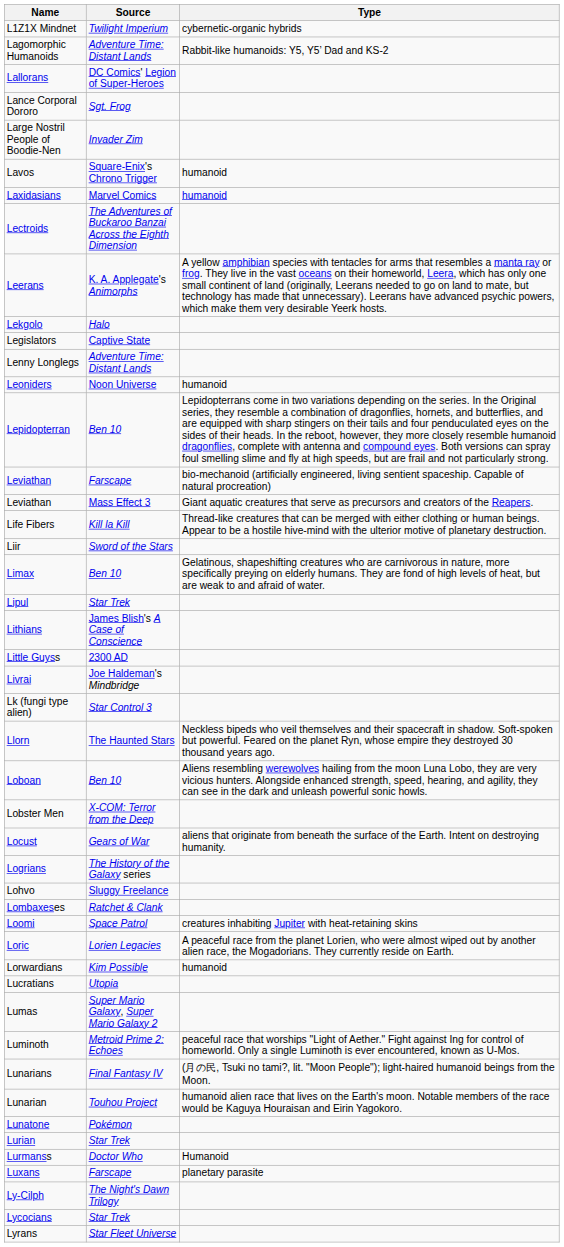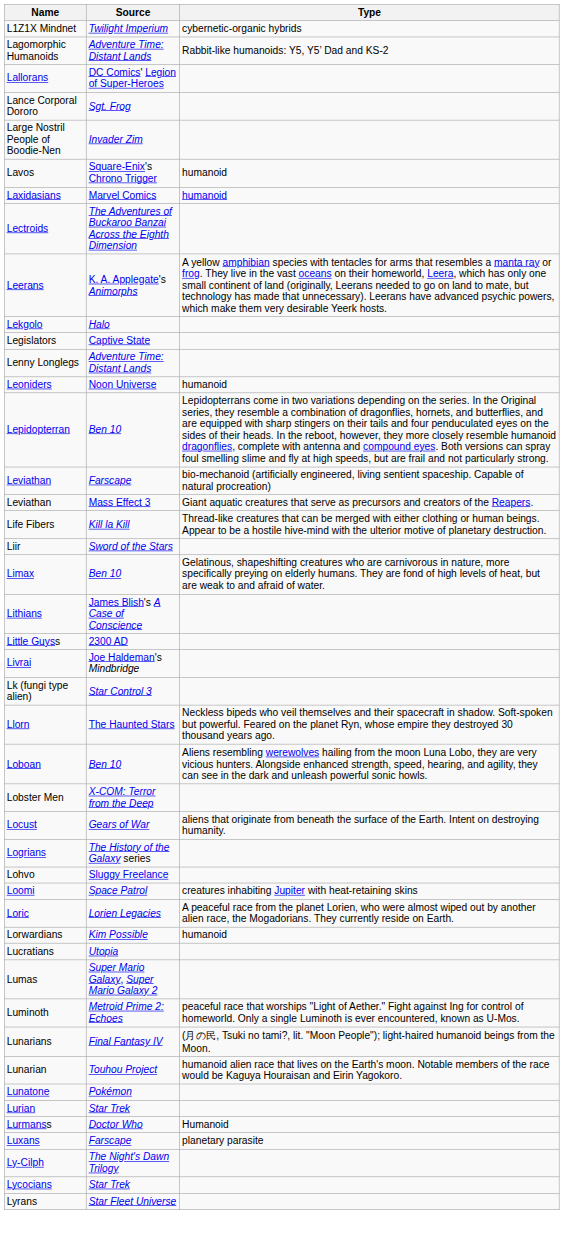 <table class="wikitable sortable">
 <tr>
 <th>Name</th>
 <th>Source</th>
 <th>Type</th>
 </tr>
 <tr>
 <td>L1Z1X Mindnet</td>
 <td><em><a href='#'>Twilight Imperium</a></em></td>
 <td>cybernetic-organic hybrids</td>
 </tr>
 <tr>
 <td>Lagomorphic Humanoids</td>
 <td><em><a href='#'>Adventure Time: Distant Lands</a></em></td>
 <td>Rabbit-like humanoids: Y5, Y5’ Dad and KS-2</td>
 </tr>
 <tr>
 <td><a href='#'>Lallorans</a></td>
 <td><a href='#'>DC Comics</a>' <a href='#'>Legion of Super-Heroes</a></td>
 <td></td>
 </tr>
 <tr>
 <td>Lance Corporal Dororo</td>
 <td><em><a href='#'>Sgt. Frog</a></em></td>
 <td></td>
 </tr>
 <tr>
 <td>Large Nostril People of Boodie-Nen</td>
 <td><em><a href='#'>Invader Zim</a></em></td>
 <td></td>
 </tr>
 <tr>
 <td>Lavos</td>
 <td><a href='#'>Square-Enix</a>'s <a href='#'>Chrono Trigger</a></td>
 <td>humanoid</td>
 </tr>
 <tr>
 <td><a href='#'>Laxidasians</a></td>
 <td><a href='#'>Marvel Comics</a></td>
 <td><a href='#'>humanoid</a></td>
 </tr>
 <tr>
 <td><a href='#'>Lectroids</a></td>
 <td><em><a href='#'>The Adventures of Buckaroo Banzai Across the Eighth Dimension</a></em></td>
 <td></td>
 </tr>
 <tr>
 <td><a href='#'>Leerans</a></td>
 <td><a href='#'>K. A. Applegate</a>'s <em><a href='#'>Animorphs</a></em></td>
 <td>A yellow <a href='#'>amphibian</a> species with tentacles for arms that resembles a <a href='#'>manta ray</a> or <a href='#'>frog</a>. They live in the vast <a href='#'>oceans</a> on their homeworld, <a href='#'>Leera</a>, which has only one small continent of land (originally, Leerans needed to go on land to mate, but technology has made that unnecessary). Leerans have advanced psychic powers, which make them very desirable Yeerk hosts.</td>
 </tr>
 <tr>
 <td><a href='#'>Lekgolo</a></td>
 <td><em><a href='#'>Halo</a></em></td>
 <td></td>
 </tr>
 <tr>
 <td>Legislators</td>
 <td><a href='#'>Captive State</a></td>
 <td></td>
 </tr>
 <tr>
 <td>Lenny Longlegs</td>
 <td><em><a href='#'>Adventure Time: Distant Lands</a></em></td>
 <td></td>
 </tr>
 <tr>
 <td><a href='#'>Leoniders</a></td>
 <td><a href='#'>Noon Universe</a></td>
 <td>humanoid</td>
 </tr>
 <tr>
 <td><a href='#'>Lepidopterran</a></td>
 <td><em><a href='#'>Ben 10</a></em></td>
 <td>Lepidopterrans come in two variations depending on the series. In the Original series, they resemble a combination of dragonflies, hornets, and butterflies, and are equipped with sharp stingers on their tails and four penduculated eyes on the sides of their heads. In the reboot, however, they more closely resemble humanoid <a href='#'>dragonflies</a>, complete with antenna and <a href='#'>compound eyes</a>. Both versions can spray foul smelling slime and fly at high speeds, but are frail and not particularly strong.</td>
 </tr>
 <tr>
 <td><a href='#'>Leviathan</a></td>
 <td><em><a href='#'>Farscape</a></em></td>
 <td>bio-mechanoid (artificially engineered, living sentient spaceship. Capable of natural procreation)</td>
 </tr>
 <tr>
 <td>Leviathan</td>
 <td><a href='#'>Mass Effect 3</a></td>
 <td>Giant aquatic creatures that serve as precursors and creators of the <a href='#'>Reapers</a>.</td>
 </tr>
 <tr>
 <td>Life Fibers</td>
 <td><em><a href='#'>Kill la Kill</a></em></td>
 <td>Thread-like creatures that can be merged with either clothing or human beings. Appear to be a hostile hive-mind with the ulterior motive of planetary destruction.</td>
 </tr>
 <tr>
 <td>Liir</td>
 <td><em><a href='#'>Sword of the Stars</a></em></td>
 <td></td>
 </tr>
 <tr>
 <td><a href='#'>Limax</a></td>
 <td><em><a href='#'>Ben 10</a></em></td>
 <td>Gelatinous, shapeshifting creatures who are carnivorous in nature, more specifically preying on elderly humans. They are fond of high levels of heat, but are weak to and afraid of water.</td>
 </tr>
 <tr>
-<td><a href='#'>Lipul</a></td>
-<td><em><a href='#'>Star Trek</a></em></td>
-<td></td>
-</tr>
-<tr>
 <td><a href='#'>Lithians</a></td>
 <td><a href='#'>James Blish</a>'s <em><a href='#'>A Case of Conscience</a></em></td>
 <td></td>
 </tr>
 <tr>
 <td><a href='#'>Little Guys</a>s</td>
 <td><a href='#'>2300 AD</a></td>
 <td></td>
 </tr>
 <tr>
 <td><a href='#'>Livrai</a></td>
 <td><a href='#'>Joe Haldeman</a>'s <em>Mindbridge</em></td>
 <td></td>
 </tr>
 <tr>
 <td>Lk (fungi type alien)</td>
 <td><em><a href='#'>Star Control 3</a></em></td>
 <td></td>
 </tr>
 <tr>
 <td><a href='#'>Llorn</a></td>
 <td><a href='#'>The Haunted Stars</a></td>
 <td>Neckless bipeds who veil themselves and their spacecraft in shadow. Soft-spoken but powerful. Feared on the planet Ryn, whose empire they destroyed 30 thousand years ago.</td>
 </tr>
 <tr>
 <td><a href='#'>Loboan</a></td>
 <td><em><a href='#'>Ben 10</a></em></td>
 <td>Aliens resembling <a href='#'>werewolves</a> hailing from the moon Luna Lobo, they are very vicious hunters. Alongside enhanced strength, speed, hearing, and agility, they can see in the dark and unleash powerful sonic howls.</td>
 </tr>
 <tr>
 <td>Lobster Men</td>
 <td><em><a href='#'>X-COM: Terror from the Deep</a></em></td>
 <td></td>
 </tr>
 <tr>
 <td><a href='#'>Locust</a></td>
 <td><em><a href='#'>Gears of War</a></em></td>
 <td>aliens that originate from beneath the surface of the Earth.  Intent on destroying humanity.</td>
 </tr>
 <tr>
 <td><a href='#'>Logrians</a></td>
 <td><em><a href='#'>The History of the Galaxy</a></em> series</td>
 <td></td>
 </tr>
 <tr>
 <td>Lohvo</td>
 <td><a href='#'>Sluggy Freelance</a></td>
-<td></td>
-</tr>
-<tr>
-<td><a href='#'>Lombaxes</a>es</td>
-<td><em><a href='#'>Ratchet & Clank</a></em></td>
 <td></td>
 </tr>
 <tr>
 <td><a href='#'>Loomi</a></td>
 <td><em><a href='#'>Space Patrol</a></em></td>
 <td>creatures inhabiting <a href='#'>Jupiter</a> with heat-retaining skins</td>
 </tr>
 <tr>
 <td><a href='#'>Loric</a></td>
 <td><em><a href='#'>Lorien Legacies</a></em></td>
 <td>A peaceful race from the planet Lorien, who were almost wiped out by another alien race, the Mogadorians. They currently reside on Earth.</td>
 </tr>
 <tr>
 <td>Lorwardians</td>
 <td><em><a href='#'>Kim Possible</a></em></td>
 <td>humanoid</td>
 </tr>
 <tr>
 <td>Lucratians</td>
 <td><em><a href='#'>Utopia</a></em></td>
 <td></td>
 </tr>
 <tr>
 <td>Lumas</td>
 <td><em><a href='#'>Super Mario Galaxy</a></em>, <em><a href='#'>Super Mario Galaxy 2</a></em></td>
 <td></td>
 </tr>
 <tr>
 <td>Luminoth</td>
 <td><em><a href='#'>Metroid Prime 2: Echoes</a></em></td>
 <td>peaceful race that worships "Light of Aether."  Fight against Ing for control of homeworld.  Only a single Luminoth is ever encountered, known as U-Mos.</td>
 </tr>
 <tr>
 <td>Lunarians</td>
 <td><em><a href='#'>Final Fantasy IV</a></em></td>
 <td>(月の民, Tsuki no tami?, lit. "Moon People"); light-haired humanoid beings from the Moon.</td>
 </tr>
 <tr>
 <td>Lunarian</td>
 <td><em><a href='#'>Touhou Project</a></em></td>
 <td>humanoid alien race that lives on the Earth's moon. Notable members of the race would be Kaguya Houraisan and Eirin Yagokoro.</td>
 </tr>
 <tr>
 <td><a href='#'>Lunatone</a></td>
 <td><em><a href='#'>Pokémon</a></em></td>
 <td></td>
 </tr>
 <tr>
 <td><a href='#'>Lurian</a></td>
 <td><em><a href='#'>Star Trek</a></em></td>
 <td></td>
 </tr>
 <tr>
 <td><a href='#'>Lurmans</a>s</td>
 <td><em><a href='#'>Doctor Who</a></em></td>
 <td>Humanoid</td>
 </tr>
 <tr>
 <td><a href='#'>Luxans</a></td>
 <td><em><a href='#'>Farscape</a></em></td>
 <td>planetary parasite</td>
 </tr>
 <tr>
 <td><a href='#'>Ly-Cilph</a></td>
 <td><em><a href='#'>The Night's Dawn Trilogy</a></em></td>
 <td></td>
 </tr>
 <tr>
 <td><a href='#'>Lycocians</a></td>
 <td><em><a href='#'>Star Trek</a></em></td>
 <td></td>
 </tr>
 <tr>
 <td>Lyrans</td>
 <td><em><a href='#'>Star Fleet Universe</a></em></td>
 <td></td>
 </tr>
 </table>
